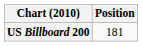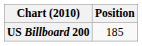 <table class="wikitable plainrowheaders" style="text-align:center;">
 <tr>
 <th scope="col">Chart (2010)</th>
 <th scope="col">Position</th>
 </tr>
 <tr>
 <th scope="row">US <em>Billboard</em> 200</th>
-<td>181</td>
+<td>185</td>
 </tr>
 </table>
